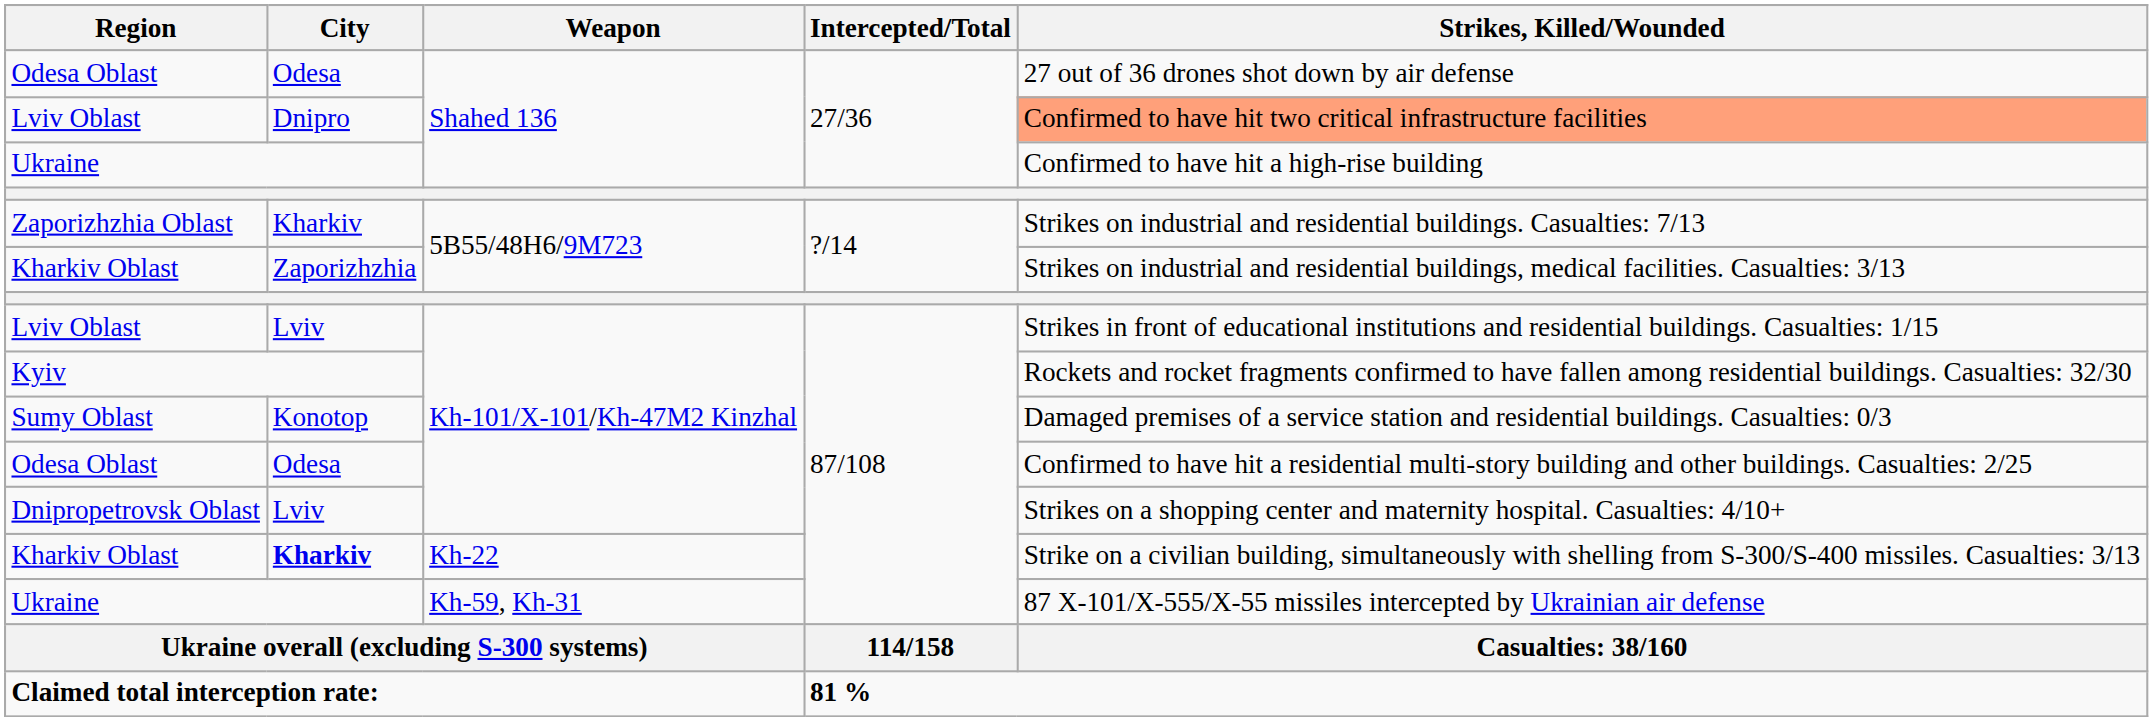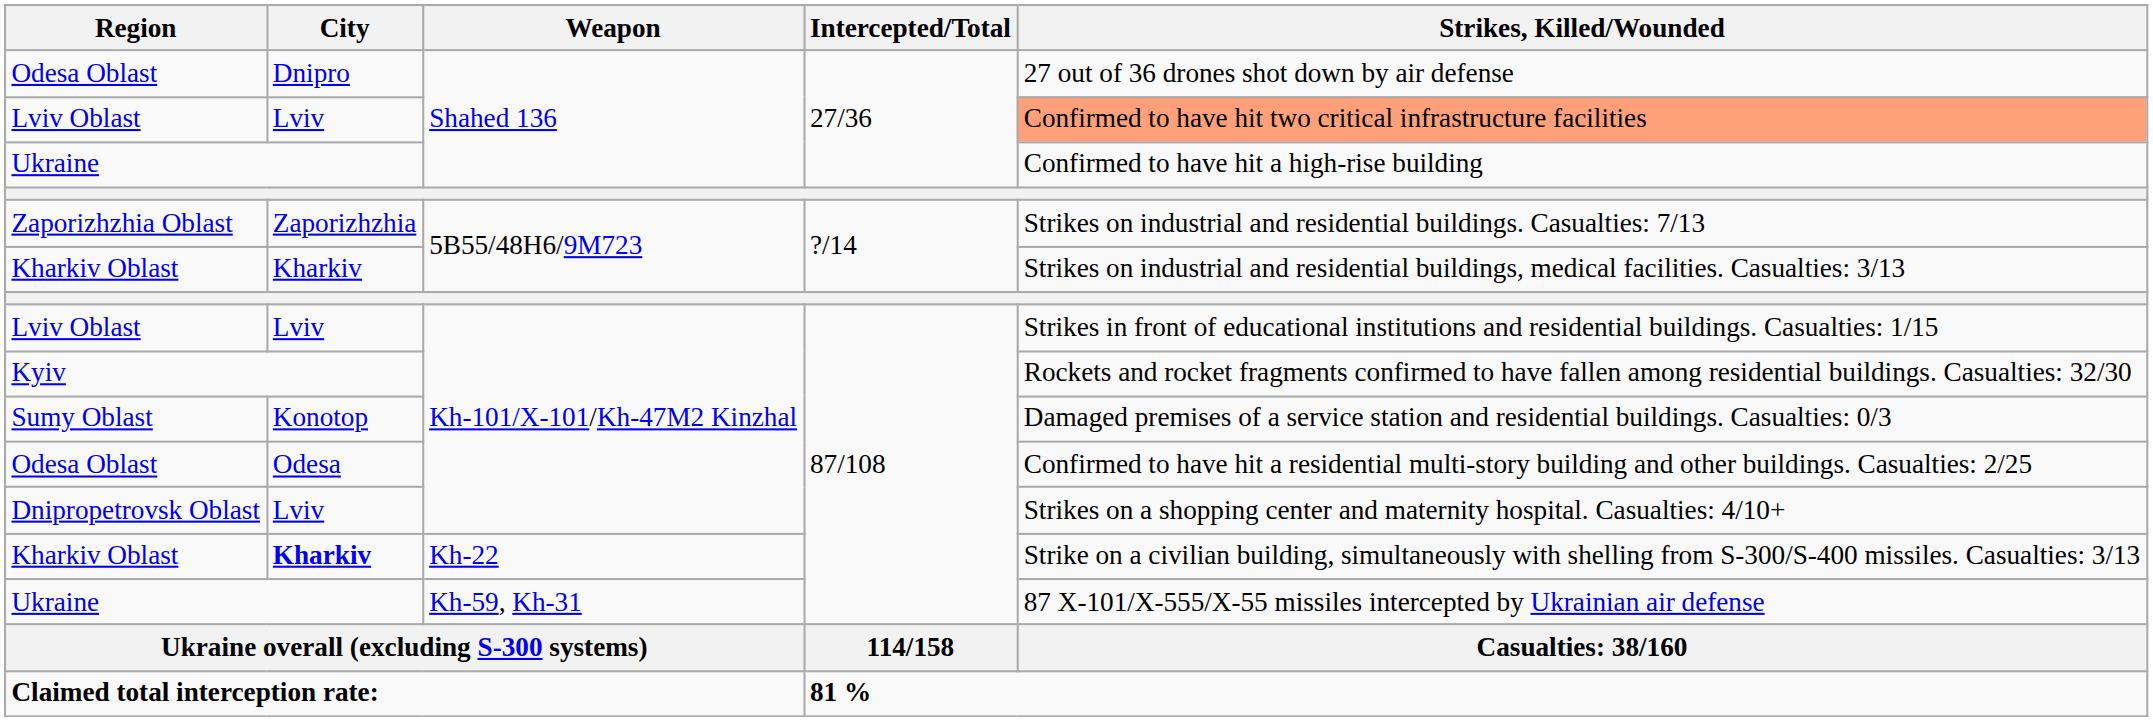 <table class="sortable wikitable vatop" style="font-size:83%">
 <tr>
 <th>Region</th>
 <th>City</th>
 <th>Weapon</th>
 <th>Intercepted/Total</th>
 <th>Strikes, Killed/Wounded</th>
 </tr>
 <tr>
 <td><a href='#'>Odesa Oblast</a></td>
-<td><a href='#'>Odesa</a></td>
+<td><a href='#'>Dnipro</a></td>
 <td rowspan="3"> <a href='#'>Shahed 136</a></td>
 <td rowspan="3">27/36</td>
 <td>27 out of 36 drones shot down by air defense</td>
 </tr>
 <tr>
 <td><a href='#'>Lviv Oblast</a></td>
-<td><a href='#'>Dnipro</a></td>
+<td><a href='#'>Lviv</a></td>
 <td style="background: lightsalmon;">Confirmed to have hit two critical infrastructure facilities</td>
 </tr>
 <tr>
 <td colspan="2"><a href='#'>Ukraine</a></td>
 <td>Confirmed to have hit a high-rise building</td>
 </tr>
 <tr>
 <th colspan="5"></th>
 </tr>
 <tr>
 <td><a href='#'>Zaporizhzhia Oblast</a></td>
-<td><a href='#'>Kharkiv</a></td>
+<td><a href='#'>Zaporizhzhia</a></td>
 <td rowspan="2"> 5В55/48Н6/<a href='#'>9M723</a></td>
 <td rowspan="2">?/14</td>
 <td>Strikes on industrial and residential buildings. Casualties: 7/13</td>
 </tr>
 <tr>
 <td><a href='#'>Kharkiv Oblast</a></td>
-<td><a href='#'>Zaporizhzhia</a></td>
+<td><a href='#'>Kharkiv</a></td>
 <td>Strikes on industrial and residential buildings, medical facilities. Casualties: 3/13</td>
 </tr>
 <tr>
 <th colspan="5"></th>
 </tr>
 <tr>
 <td><a href='#'>Lviv Oblast</a></td>
 <td><a href='#'>Lviv</a></td>
 <td rowspan="5"> <a href='#'>Kh-101/X-101</a>/<a href='#'>Kh-47M2 Kinzhal</a></td>
 <td rowspan="7">87/108</td>
 <td>Strikes in front of educational institutions and residential buildings. Casualties: 1/15</td>
 </tr>
 <tr>
 <td colspan="2"><a href='#'>Kyiv</a></td>
 <td>Rockets and rocket fragments confirmed to have fallen among residential buildings. Casualties: 32/30</td>
 </tr>
 <tr>
 <td><a href='#'>Sumy Oblast</a></td>
 <td><a href='#'>Konotop</a></td>
 <td>Damaged premises of a service station and residential buildings. Casualties: 0/3</td>
 </tr>
 <tr>
 <td><a href='#'>Odesa Oblast</a></td>
 <td><a href='#'>Odesa</a></td>
 <td>Confirmed to have hit a residential multi-story building and other buildings. Casualties: 2/25</td>
 </tr>
 <tr>
 <td><a href='#'>Dnipropetrovsk Oblast</a></td>
 <td><a href='#'>Lviv</a></td>
 <td>Strikes on a shopping center and maternity hospital. Casualties: 4/10+</td>
 </tr>
 <tr>
 <td><a href='#'>Kharkiv Oblast</a></td>
 <td><strong><a href='#'>Kharkiv</a></strong></td>
 <td> <a href='#'>Kh-22</a></td>
 <td>Strike on a civilian building, simultaneously with shelling from S-300/S-400 missiles. Casualties: 3/13</td>
 </tr>
 <tr>
 <td colspan="2"><a href='#'>Ukraine</a></td>
 <td> <a href='#'>Kh-59</a>, <a href='#'>Kh-31</a></td>
 <td>87 X-101/X-555/X-55 missiles intercepted by <a href='#'>Ukrainian air defense</a></td>
 </tr>
 <tr>
 <th colspan="3">Ukraine overall (excluding <a href='#'>S-300</a> systems)</th>
 <th>114/158</th>
 <th>Casualties: 38/160</th>
 </tr>
 <tr>
 <td colspan="3"><strong>Claimed total interception rate:</strong></td>
 <td colspan="2"><strong>81 %</strong></td>
 </tr>
 </table>
